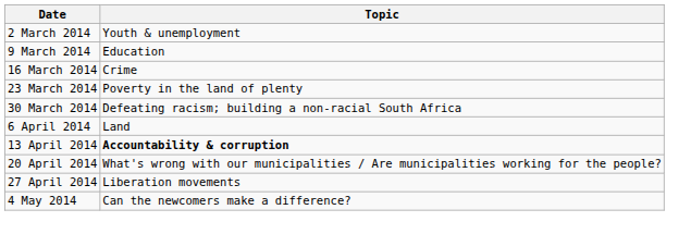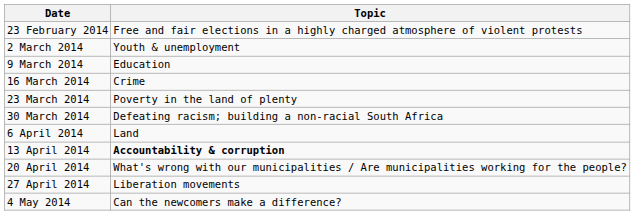 <table class="wikitable">
 <tr>
 <th>Date</th>
 <th>Topic</th>
+</tr>
+<tr>
+<td>23 February 2014</td>
+<td>Free and fair elections in a highly charged atmosphere of violent protests</td>
 </tr>
 <tr>
 <td>2 March 2014</td>
 <td>Youth & unemployment</td>
 </tr>
 <tr>
 <td>9 March 2014</td>
 <td>Education</td>
 </tr>
 <tr>
 <td>16 March 2014</td>
 <td>Crime</td>
 </tr>
 <tr>
 <td>23 March 2014</td>
 <td>Poverty in the land of plenty</td>
 </tr>
 <tr>
 <td>30 March 2014</td>
 <td>Defeating racism; building a non-racial South Africa</td>
 </tr>
 <tr>
 <td>6 April 2014</td>
 <td>Land</td>
 </tr>
 <tr>
 <td>13 April 2014</td>
 <td><strong>Accountability & corruption</strong></td>
 </tr>
 <tr>
 <td>20 April 2014</td>
 <td>What's wrong with our municipalities / Are municipalities working for the people?</td>
 </tr>
 <tr>
 <td>27 April 2014</td>
 <td>Liberation movements</td>
 </tr>
 <tr>
 <td>4 May 2014</td>
 <td>Can the newcomers make a difference?</td>
 </tr>
 </table>
